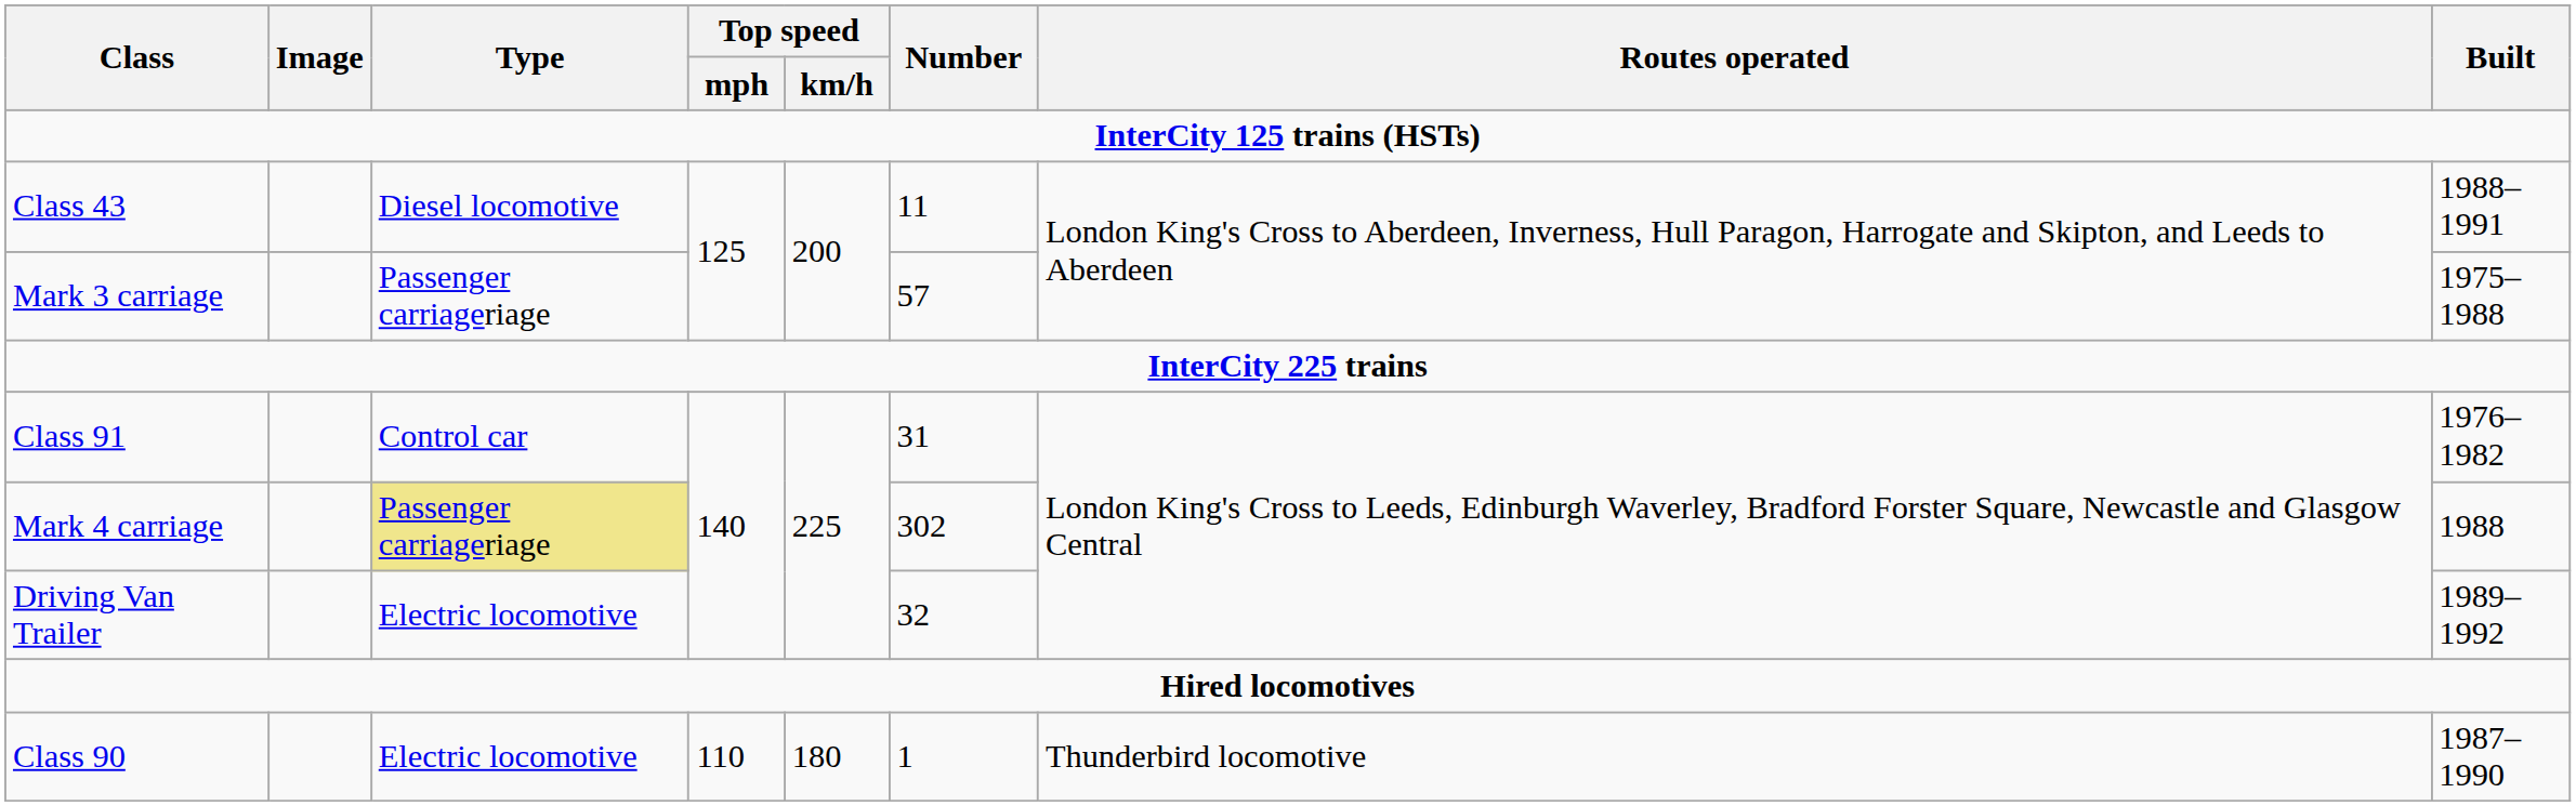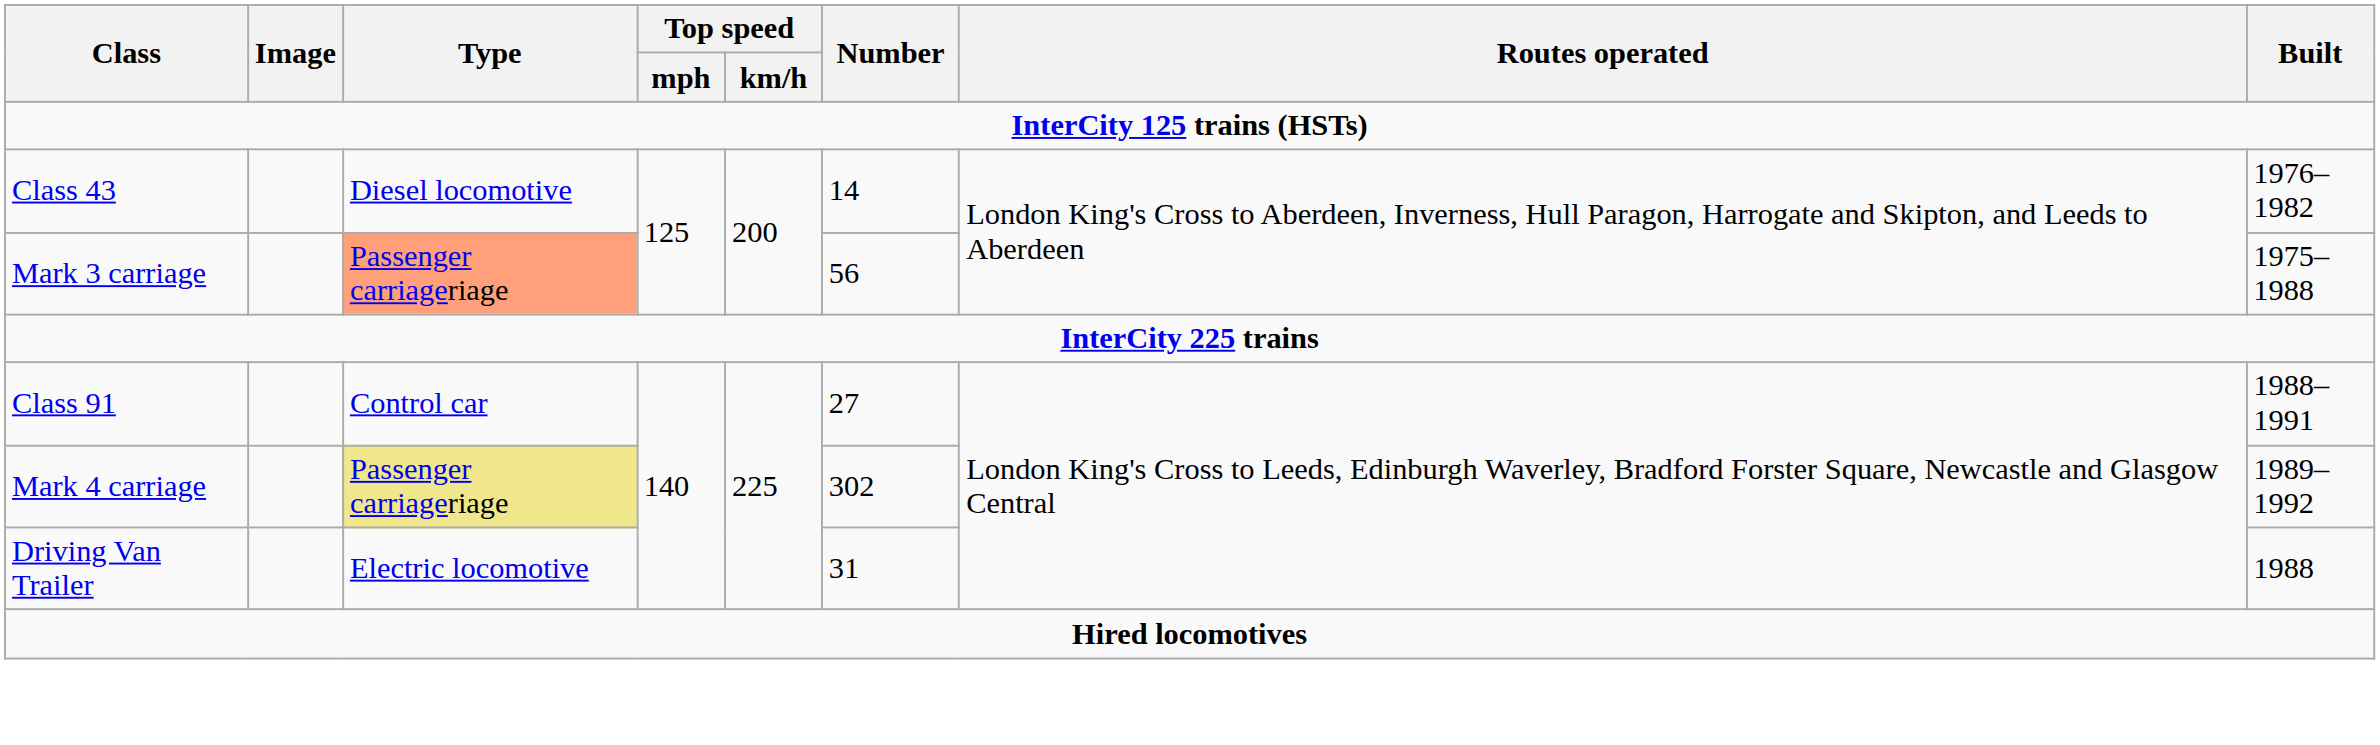 <table class="wikitable">
 <tr>
 <th rowspan="2"> Class </th>
 <th rowspan="2">Image</th>
 <th rowspan="2"> Type </th>
 <th colspan="2"> Top speed </th>
 <th rowspan="2"> Number </th>
 <th rowspan="2"> Routes operated </th>
 <th rowspan="2" style="width:60px;"> Built </th>
 </tr>
 <tr>
 <th> mph </th>
 <th> km/h </th>
 </tr>
 <tr>
 <td colspan="8" style="text-align:center;"><strong><a href='#'>InterCity 125</a> trains (HSTs)</strong></td>
 </tr>
 <tr>
 <td><a href='#'>Class 43</a></td>
 <td></td>
 <td><a href='#'>Diesel locomotive</a></td>
 <td rowspan="2">125</td>
 <td rowspan="2">200</td>
-<td>11</td>
+<td>14</td>
 <td rowspan="2">London King's Cross to Aberdeen, Inverness, Hull Paragon, Harrogate and Skipton, and Leeds to Aberdeen</td>
-<td>1988–1991</td>
+<td>1976–1982</td>
 </tr>
 <tr>
 <td><a href='#'>Mark 3 carriage</a></td>
 <td></td>
-<td><a href='#'>Passenger carriage</a>riage</td>
-<td>57</td>
+<td style="background: lightsalmon;"><a href='#'>Passenger carriage</a>riage</td>
+<td>56</td>
 <td>1975–1988</td>
 </tr>
 <tr>
 <td colspan="8" style="text-align:center;"><strong><a href='#'>InterCity 225</a> trains</strong></td>
 </tr>
 <tr>
 <td><a href='#'>Class 91</a></td>
 <td></td>
 <td><a href='#'>Control car</a></td>
 <td rowspan="3">140</td>
 <td rowspan="3">225</td>
-<td>31</td>
+<td>27</td>
 <td rowspan="3">London King's Cross to Leeds, Edinburgh Waverley, Bradford Forster Square, Newcastle and Glasgow Central</td>
-<td>1976–1982</td>
+<td>1988–1991</td>
 </tr>
 <tr>
 <td><a href='#'>Mark 4 carriage</a></td>
 <td></td>
 <td style="background: khaki;"><a href='#'>Passenger carriage</a>riage</td>
 <td>302</td>
-<td>1988</td>
+<td>1989–1992</td>
 </tr>
 <tr>
 <td><a href='#'>Driving Van Trailer</a></td>
 <td></td>
 <td><a href='#'>Electric locomotive</a></td>
-<td>32</td>
-<td>1989–1992</td>
+<td>31</td>
+<td>1988</td>
 </tr>
 <tr>
 <td colspan="8" style="text-align:center;"><strong>Hired locomotives</strong></td>
 </tr>
-<tr>
-<td><a href='#'>Class 90</a></td>
-<td></td>
-<td><a href='#'>Electric locomotive</a></td>
-<td>110</td>
-<td>180</td>
-<td>1</td>
-<td>Thunderbird locomotive</td>
-<td>1987–1990</td>
-</tr>
 </table>
